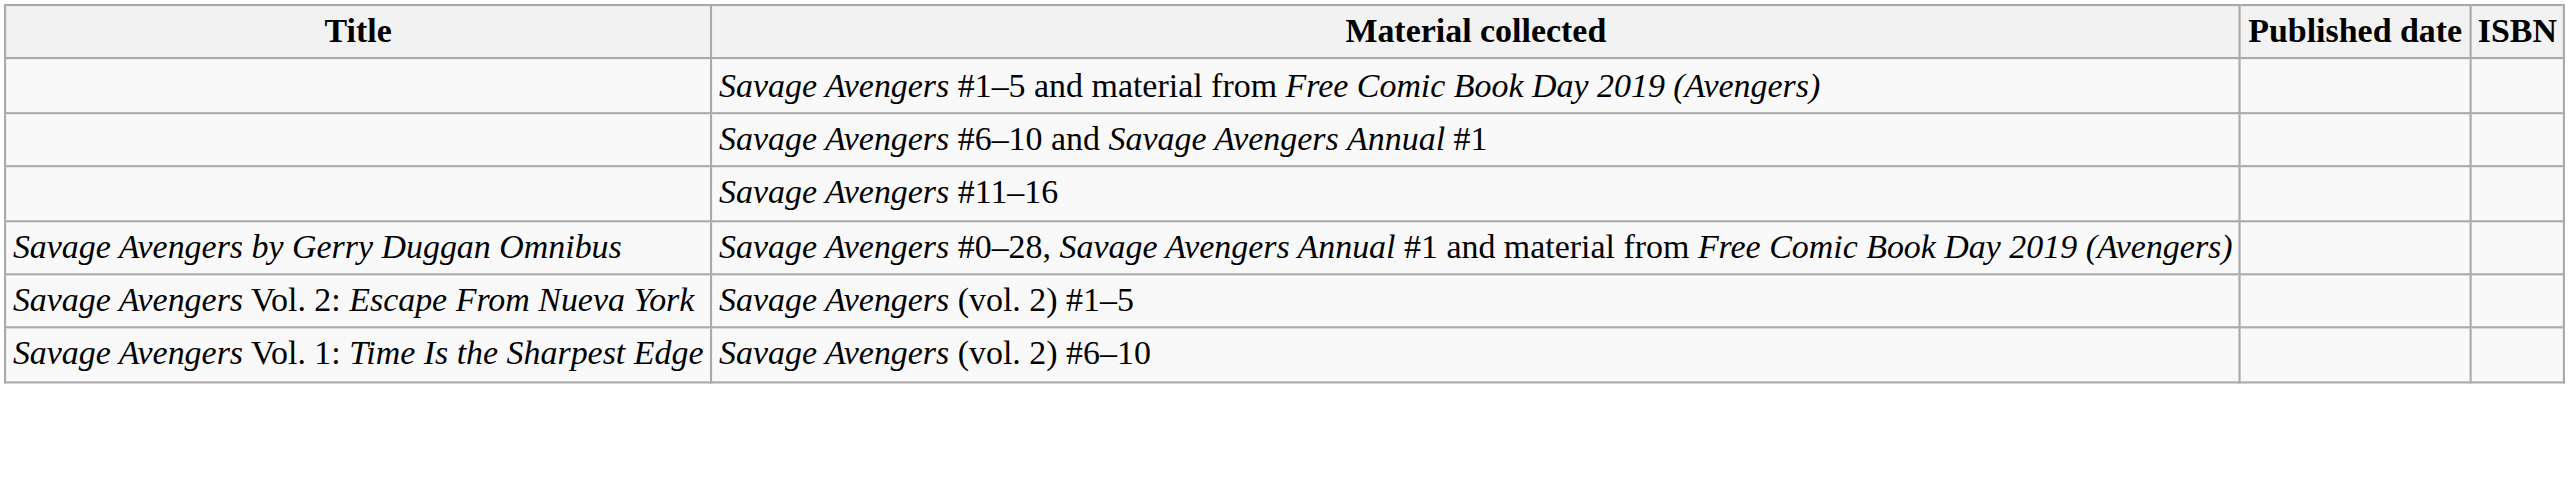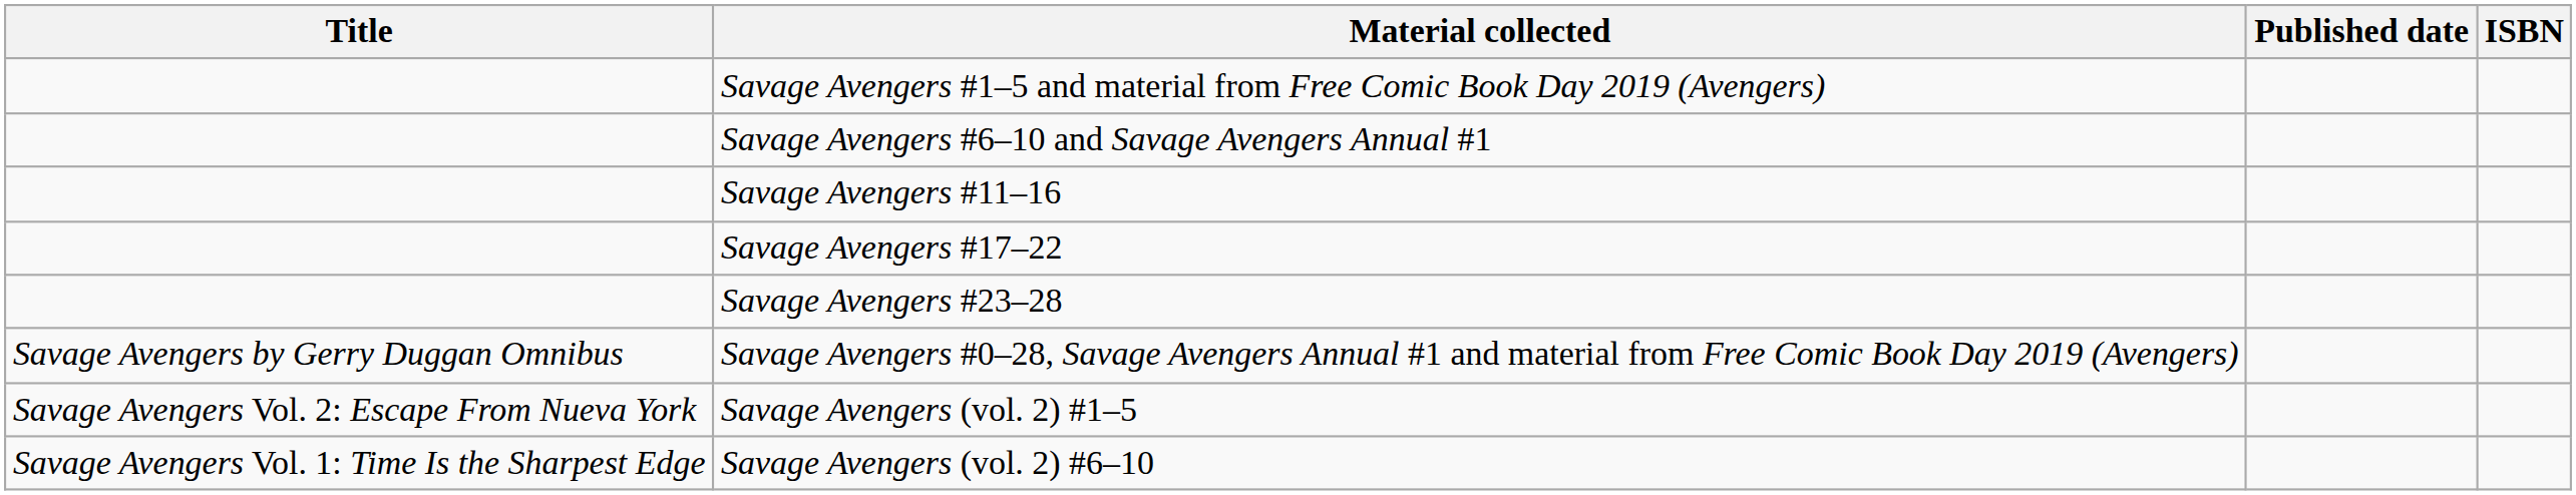 <table class="wikitable sortable" style="margin-right:0">
 <tr>
 <th>Title</th>
 <th class="unsortable">Material collected</th>
 <th>Published date</th>
 <th class="unsortable">ISBN</th>
 </tr>
 <tr>
 <td></td>
 <td><em>Savage Avengers</em> #1–5 and material from <em>Free Comic Book Day 2019 (Avengers)</em></td>
 <td class="nowrap"></td>
 <td class="nowrap"></td>
 </tr>
 <tr>
 <td></td>
 <td><em>Savage Avengers</em> #6–10 and <em>Savage Avengers</em> <em>Annual</em> #1</td>
 <td class="nowrap"></td>
 <td class="nowrap"></td>
 </tr>
 <tr>
 <td></td>
 <td><em>Savage Avengers</em> #11–16</td>
 <td class="nowrap"></td>
 <td class="nowrap"></td>
 </tr>
 <tr>
+<td></td>
+<td><em>Savage Avengers</em> #17–22</td>
+<td class="nowrap"></td>
+<td class="nowrap"></td>
+</tr>
+<tr>
+<td></td>
+<td><em>Savage Avengers</em> #23–28</td>
+<td class="nowrap"></td>
+<td class="nowrap"></td>
+</tr>
+<tr>
 <td><em>Savage Avengers by Gerry Duggan Omnibus</em></td>
 <td><em>Savage Avengers</em> #0–28, <em>Savage Avengers Annual</em> #1 and material from <em>Free Comic Book Day 2019 (Avengers)</em></td>
 <td class="nowrap"></td>
 <td class="nowrap"></td>
 </tr>
 <tr>
 <td><em>Savage Avengers</em> Vol. 2: <em>Escape From Nueva York</em></td>
 <td><em>Savage Avengers</em> (vol. 2) #1–5</td>
 <td class="nowrap"></td>
 <td class="nowrap"></td>
 </tr>
 <tr>
 <td><em>Savage Avengers</em> Vol. 1: <em>Time Is the Sharpest Edge</em></td>
 <td><em>Savage Avengers</em>  (vol. 2) #6–10</td>
 <td class="nowrap"></td>
 <td class="nowrap"></td>
 </tr>
 </table>
